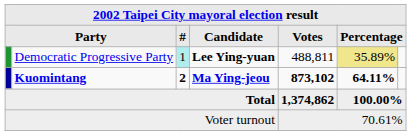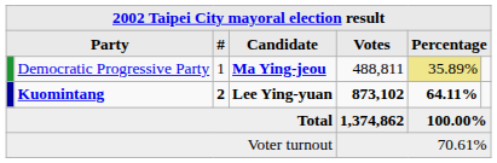 <table class="wikitable" style="margin:1em auto;">
 <tr>
 <th style="background-color:#E9E9E9" colspan=7 style="width: 20em"><a href='#'>2002 Taipei City mayoral election</a> result</th>
 </tr>
 <tr>
 <th style="background-color:#E9E9E9" colspan=2 style="width: 20em">Party</th>
 <th style="background-color:#E9E9E9" style="width: 2em">#</th>
 <th style="background-color:#E9E9E9" style="width: 13em">Candidate</th>
 <th style="background-color:#E9E9E9" style="width: 6em">Votes</th>
 <th style="background-color:#E9E9E9" colspan=2 style="width: 11em">Percentage</th>
 </tr>
 <tr>
 <td bgcolor="#1B9431"></td>
 <td align=left><a href='#'>Democratic Progressive Party</a></td>
-<td align=center style="background: paleturquoise;">1</td>
-<td align=left><strong>Lee Ying-yuan</strong></td>
+<td align=center>1</td>
+<td align=left><strong><a href='#'>Ma Ying-jeou</a></strong></td>
 <td align=right>488,811</td>
 <td align=right style="background: khaki;">35.89%</td>
 <td align=right></td>
 </tr>
 <tr>
 <td bgcolor="#000099"></td>
 <td align=left> <strong><a href='#'>Kuomintang</a></strong></td>
 <td align=center><strong>2</strong></td>
-<td align=left><strong><a href='#'>Ma Ying-jeou</a></strong></td>
+<td align=left><strong>Lee Ying-yuan</strong></td>
 <td align=right><strong>873,102</strong></td>
 <td align=right><strong>64.11%</strong></td>
 <td align=right> </td>
 </tr>
 <tr bgcolor="#EEEEEE">
 <td colspan="4" align=right><strong>Total</strong></td>
 <td align=right><strong>1,374,862</strong></td>
 <td align=right colspan=2><strong>100.00%</strong></td>
 </tr>
 <tr bgcolor="#EEEEEE">
 <td colspan="4" align="right">Voter turnout</td>
 <td colspan="3" align="right">70.61%</td>
 </tr>
 </table>
